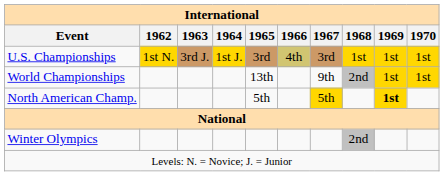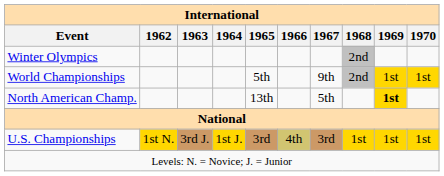 <table class="wikitable" style="text-align:center">
 <tr>
 <th style="background-color: #ffdead; " colspan=10 align=center><strong>International</strong></th>
 </tr>
 <tr>
 <th>Event</th>
 <th>1962</th>
 <th>1963</th>
 <th>1964</th>
 <th>1965</th>
 <th>1966</th>
 <th>1967</th>
 <th>1968</th>
 <th>1969</th>
 <th>1970</th>
 </tr>
 <tr>
+<td align=left><a href='#'>Winter Olympics</a></td>
+<td></td>
+<td></td>
+<td></td>
+<td></td>
+<td></td>
+<td></td>
+<td bgcolor=silver>2nd</td>
+<td></td>
+<td></td>
+</tr>
+<tr>
+<td align=left><a href='#'>World Championships</a></td>
+<td></td>
+<td></td>
+<td></td>
+<td>5th</td>
+<td></td>
+<td>9th</td>
+<td bgcolor=silver>2nd</td>
+<td bgcolor=gold>1st</td>
+<td bgcolor=gold>1st</td>
+</tr>
+<tr>
+<td align=left><a href='#'>North American Champ.</a></td>
+<td></td>
+<td></td>
+<td></td>
+<td>13th</td>
+<td></td>
+<td>5th</td>
+<td></td>
+<td bgcolor=gold><strong>1st</strong></td>
+<td></td>
+</tr>
+<tr>
+<th style="background-color: #ffdead; " colspan=10 align=center><strong>National</strong></th>
+</tr>
+<tr>
 <td align=left><a href='#'>U.S. Championships</a></td>
 <td bgcolor=gold>1st N.</td>
 <td bgcolor=cc9966>3rd J.</td>
 <td bgcolor=gold>1st J.</td>
 <td bgcolor=cc9966>3rd</td>
 <td bgcolor=d1c571>4th</td>
 <td bgcolor=cc9966>3rd</td>
 <td bgcolor=gold>1st</td>
 <td bgcolor=gold>1st</td>
 <td bgcolor=gold>1st</td>
 </tr>
 <tr>
-<td align=left><a href='#'>World Championships</a></td>
-<td></td>
-<td></td>
-<td></td>
-<td>13th</td>
-<td></td>
-<td>9th</td>
-<td bgcolor=silver>2nd</td>
-<td bgcolor=gold>1st</td>
-<td bgcolor=gold>1st</td>
-</tr>
-<tr>
-<td align=left><a href='#'>North American Champ.</a></td>
-<td></td>
-<td></td>
-<td></td>
-<td>5th</td>
-<td></td>
-<td style="background: gold;">5th</td>
-<td></td>
-<td bgcolor=gold><strong>1st</strong></td>
-<td></td>
-</tr>
-<tr>
-<th style="background-color: #ffdead; " colspan=10 align=center><strong>National</strong></th>
-</tr>
-<tr>
-<td align=left><a href='#'>Winter Olympics</a></td>
-<td></td>
-<td></td>
-<td></td>
-<td></td>
-<td></td>
-<td></td>
-<td bgcolor=silver>2nd</td>
-<td></td>
-<td></td>
-</tr>
-<tr>
 <td colspan=10 align=center><small> Levels: N. = Novice; J. = Junior </small></td>
 </tr>
 </table>
